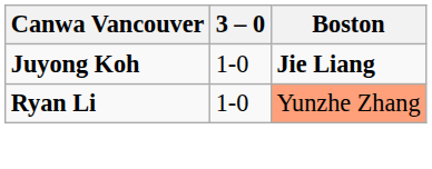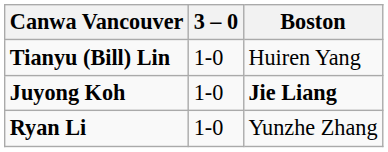 <table class="wikitable">
 <tr>
 <th>Canwa Vancouver</th>
 <th>3 – 0</th>
 <th>Boston</th>
+</tr>
+<tr>
+<td><strong>Tianyu (Bill) Lin</strong></td>
+<td>1-0</td>
+<td>Huiren Yang</td>
 </tr>
 <tr>
 <td><strong>Juyong Koh</strong></td>
 <td>1-0</td>
 <td><strong>Jie Liang</strong></td>
 </tr>
 <tr>
 <td><strong>Ryan Li</strong></td>
 <td>1-0</td>
-<td style="background: lightsalmon;">Yunzhe Zhang</td>
+<td>Yunzhe Zhang</td>
 </tr>
 </table>
